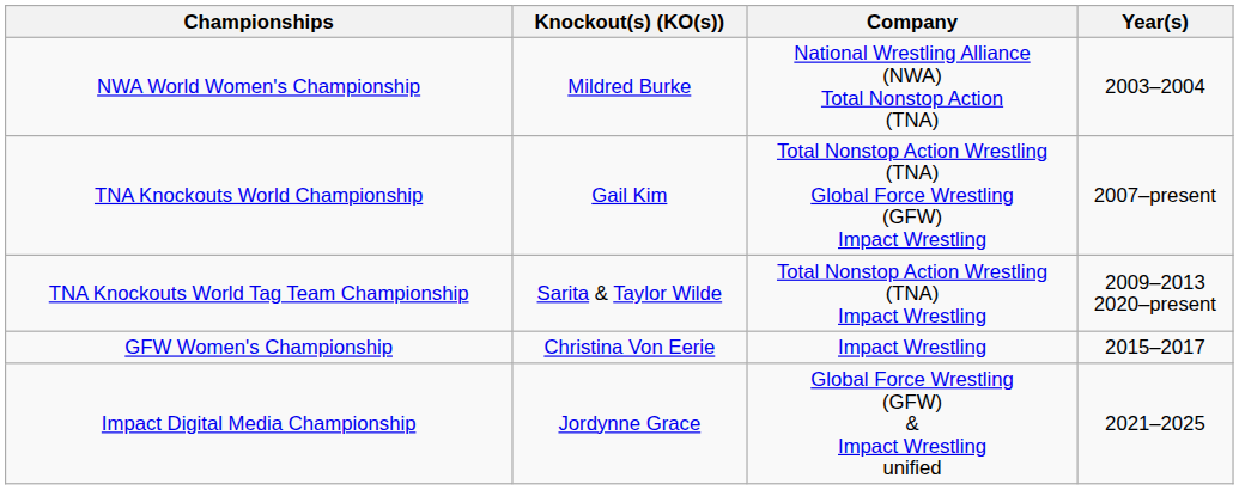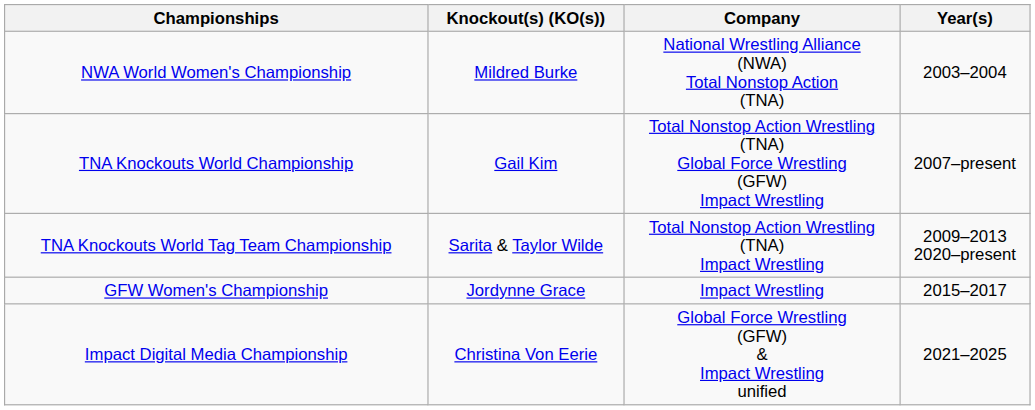 <table class="sortable wikitable" style="font-size:90%; text-align:center; width:70%;">
 <tr>
 <th>Championships</th>
 <th>Knockout(s) (KO(s))</th>
 <th>Company</th>
 <th>Year(s)</th>
 </tr>
 <tr>
 <td><a href='#'>NWA World Women's Championship</a></td>
 <td><a href='#'>Mildred Burke</a></td>
 <td><a href='#'>National Wrestling Alliance</a><br>(NWA)<br><a href='#'>Total Nonstop Action</a><br>(TNA)</td>
 <td>2003–2004</td>
 </tr>
 <tr>
 <td><a href='#'>TNA Knockouts World Championship</a></td>
 <td><a href='#'>Gail Kim</a></td>
 <td><a href='#'>Total Nonstop Action Wrestling</a><br>(TNA)<br><a href='#'>Global Force Wrestling</a><br>(GFW)<br><a href='#'>Impact Wrestling</a></td>
 <td>2007–present</td>
 </tr>
 <tr>
 <td><a href='#'>TNA Knockouts World Tag Team Championship</a></td>
 <td><a href='#'>Sarita</a> & <a href='#'>Taylor Wilde</a></td>
 <td><a href='#'>Total Nonstop Action Wrestling</a><br>(TNA)<br><a href='#'>Impact Wrestling</a></td>
 <td>2009–2013<br>2020–present</td>
 </tr>
 <tr>
 <td><a href='#'>GFW Women's Championship</a></td>
-<td><a href='#'>Christina Von Eerie</a></td>
+<td><a href='#'>Jordynne Grace</a></td>
 <td><a href='#'>Impact Wrestling</a></td>
 <td>2015–2017</td>
 </tr>
 <tr>
 <td><a href='#'>Impact Digital Media Championship</a></td>
-<td><a href='#'>Jordynne Grace</a></td>
+<td><a href='#'>Christina Von Eerie</a></td>
 <td><a href='#'>Global Force Wrestling</a><br>(GFW)<br>&<br><a href='#'>Impact Wrestling</a><br>unified</td>
 <td>2021–2025</td>
 </tr>
 </table>
